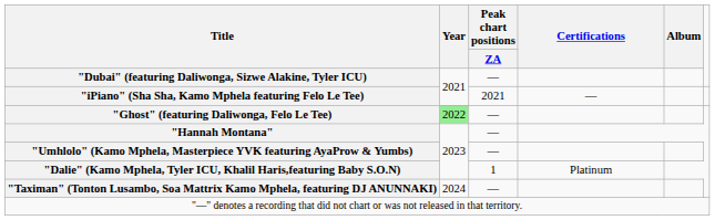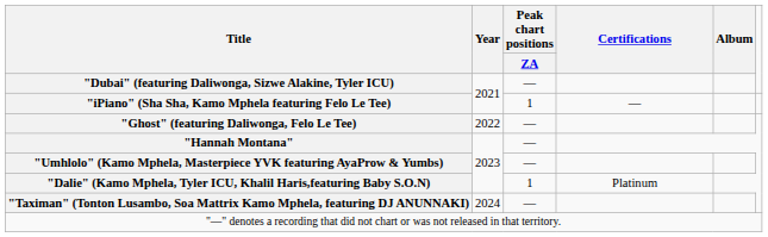 <table class="wikitable plainrowheaders" style="text-align:center;">
 <tr>
 <th scope="col" rowspan="2">Title</th>
 <th scope="col" rowspan="2">Year</th>
 <th scope="col" colspan="1">Peak chart positions</th>
 <th scope="col" rowspan="2" style="width:12em;"><a href='#'>Certifications</a></th>
 <th scope="col" rowspan="2">Album</th>
 </tr>
 <tr>
 <th scope="col" style="width:3em;font-size:100%;"><a href='#'>ZA</a><br></th>
 </tr>
 <tr>
 <th scope="row">"Dubai" (featuring Daliwonga, Sizwe Alakine, Tyler ICU)</th>
 <td rowspan=2>2021</td>
 <td>—</td>
 <td></td>
 <td></td>
 </tr>
 <tr>
 <th scope="row">"iPiano" (Sha Sha, Kamo Mphela featuring Felo Le Tee)</th>
-<td>2021</td>
+<td>1</td>
 <td>—</td>
 <td></td>
 <td></td>
 </tr>
 <tr>
 <th scope="row">"Ghost" (featuring Daliwonga, Felo Le Tee)</th>
-<td style="background: lightgreen;">2022</td>
+<td>2022</td>
 <td>—</td>
 <td></td>
 <td></td>
 </tr>
 <tr>
 <th scope="row">"Hannah Montana"</th>
 <td rowspan=3>2023</td>
 <td>—</td>
 </tr>
 <tr>
 <th scope="row">"Umhlolo" (Kamo Mphela, Masterpiece YVK featuring AyaProw & Yumbs)</th>
 <td>—</td>
 <td></td>
 <td></td>
 </tr>
 <tr>
 <th scope="row">"Dalie" (Kamo Mphela, Tyler ICU, Khalil Haris,featuring Baby S.O.N)</th>
 <td>1</td>
 <td>Platinum</td>
 </tr>
 <tr>
 <th scope="row">"Taximan" (Tonton Lusambo, Soa Mattrix Kamo Mphela, featuring DJ ANUNNAKI)</th>
 <td>2024</td>
 <td>—</td>
 <td></td>
 <td></td>
 </tr>
 <tr>
 <td colspan="8" style="font-size:90%">"—" denotes a recording that did not chart or was not released in that territory.</td>
 </tr>
 </table>
